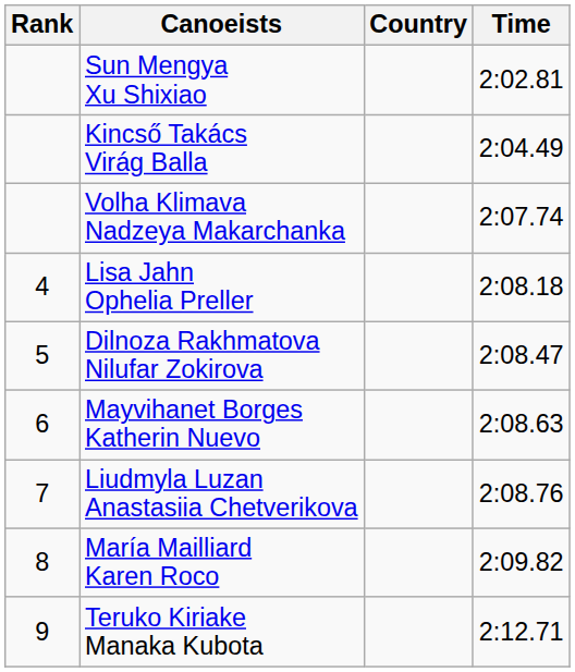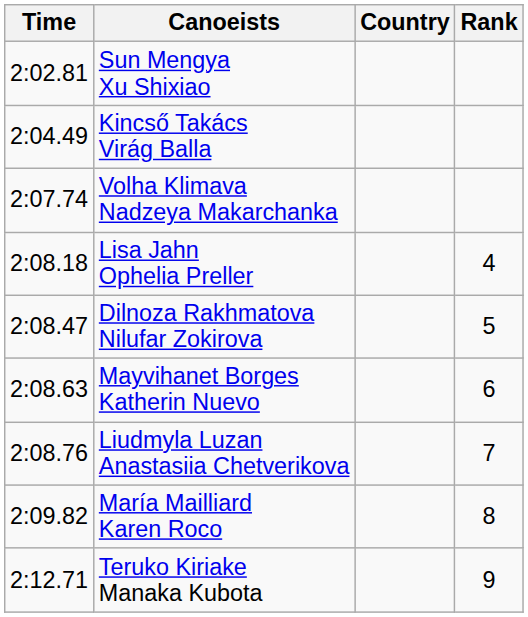 <table class="wikitable" style="text-align:center">
 <tr>
-<th>Rank</th>
+<th>Time</th>
 <th>Canoeists</th>
 <th>Country</th>
-<th>Time</th>
+<th>Rank</th>
 </tr>
 <tr>
-<td></td>
+<td>2:02.81</td>
 <td align="left"><a href='#'>Sun Mengya</a><br><a href='#'>Xu Shixiao</a></td>
 <td align="left"></td>
-<td>2:02.81</td>
+<td></td>
 </tr>
 <tr>
-<td></td>
+<td>2:04.49</td>
 <td align="left"><a href='#'>Kincső Takács</a><br><a href='#'>Virág Balla</a></td>
 <td align="left"></td>
-<td>2:04.49</td>
+<td></td>
 </tr>
 <tr>
-<td></td>
+<td>2:07.74</td>
 <td align="left"><a href='#'>Volha Klimava</a><br><a href='#'>Nadzeya Makarchanka</a></td>
 <td align="left"></td>
-<td>2:07.74</td>
+<td></td>
 </tr>
 <tr>
-<td>4</td>
+<td>2:08.18</td>
 <td align="left"><a href='#'>Lisa Jahn</a><br><a href='#'>Ophelia Preller</a></td>
 <td align="left"></td>
-<td>2:08.18</td>
+<td>4</td>
 </tr>
 <tr>
-<td>5</td>
+<td>2:08.47</td>
 <td align="left"><a href='#'>Dilnoza Rakhmatova</a><br><a href='#'>Nilufar Zokirova</a></td>
 <td align="left"></td>
-<td>2:08.47</td>
+<td>5</td>
 </tr>
 <tr>
-<td>6</td>
+<td>2:08.63</td>
 <td align="left"><a href='#'>Mayvihanet Borges</a><br><a href='#'>Katherin Nuevo</a></td>
 <td align="left"></td>
-<td>2:08.63</td>
+<td>6</td>
 </tr>
 <tr>
-<td>7</td>
+<td>2:08.76</td>
 <td align="left"><a href='#'>Liudmyla Luzan</a><br><a href='#'>Anastasiia Chetverikova</a></td>
 <td align="left"></td>
-<td>2:08.76</td>
+<td>7</td>
 </tr>
 <tr>
-<td>8</td>
+<td>2:09.82</td>
 <td align="left"><a href='#'>María Mailliard</a><br><a href='#'>Karen Roco</a></td>
 <td align="left"></td>
-<td>2:09.82</td>
+<td>8</td>
 </tr>
 <tr>
-<td>9</td>
+<td>2:12.71</td>
 <td align="left"><a href='#'>Teruko Kiriake</a><br>Manaka Kubota</td>
 <td align="left"></td>
-<td>2:12.71</td>
+<td>9</td>
 </tr>
 </table>
